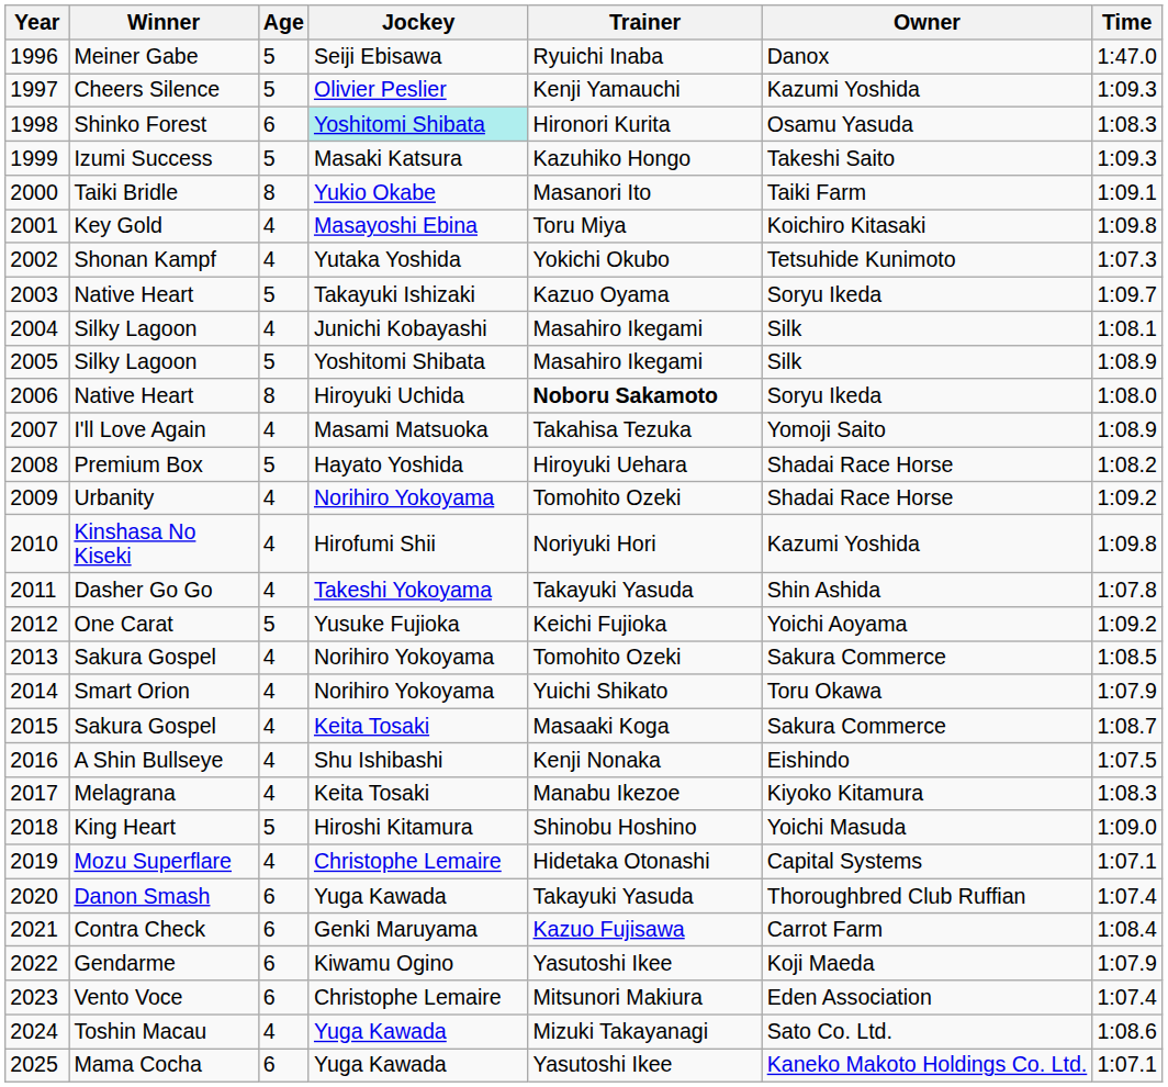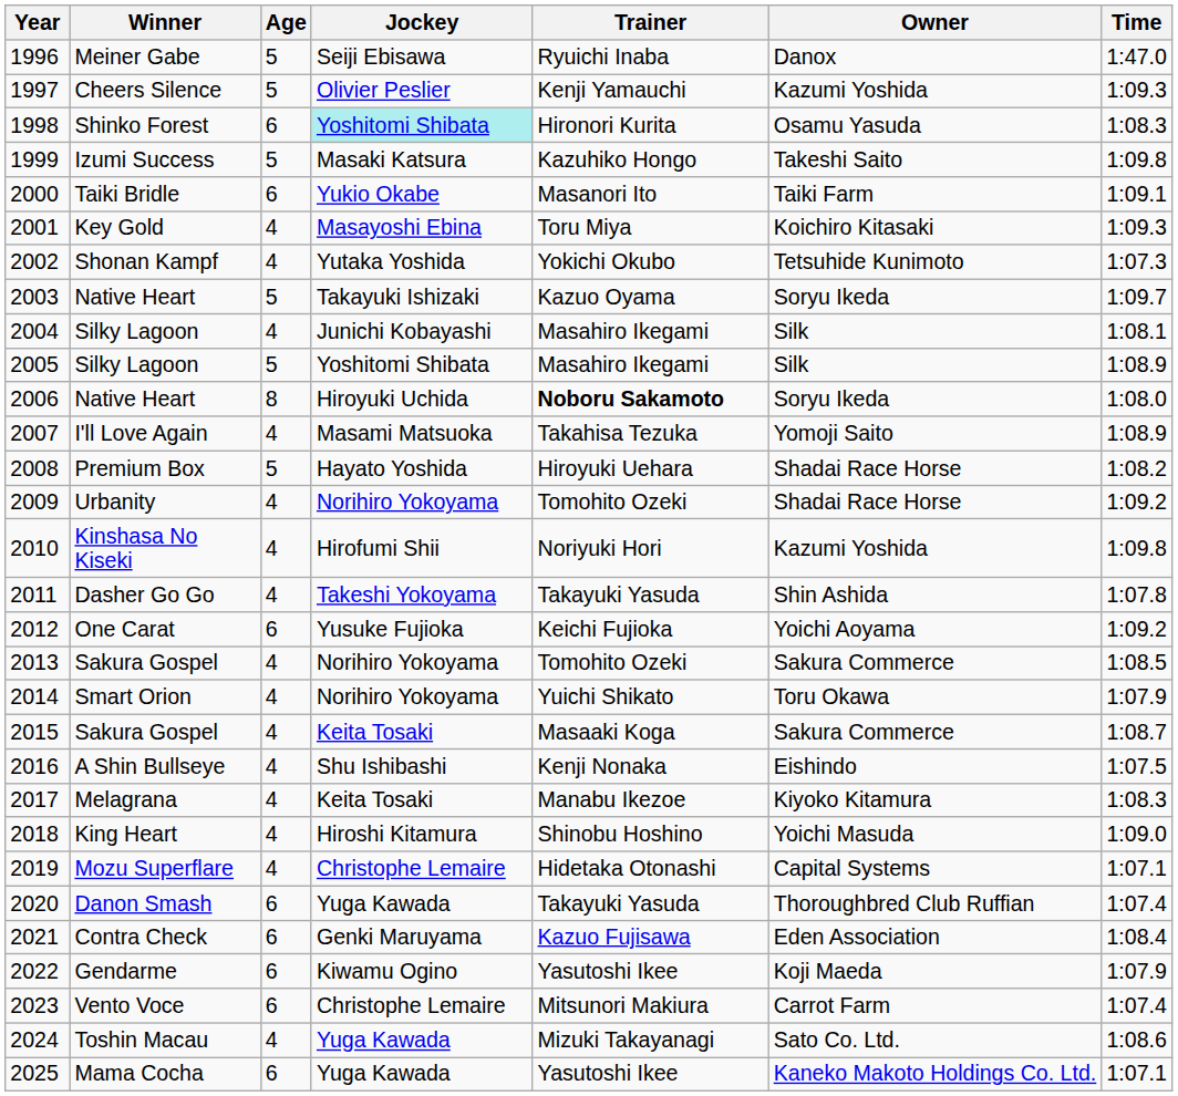 <table class="wikitable sortable" style="font-size:90%">
 <tr>
 <th width="36px">Year<br></th>
 <th width="120px">Winner<br></th>
 <th>Age<br></th>
 <th width="140px">Jockey<br></th>
 <th width="150px">Trainer<br></th>
 <th>Owner</th>
 <th>Time<br></th>
 </tr>
 <tr>
 <td>1996</td>
 <td>Meiner Gabe</td>
 <td>5</td>
 <td>Seiji Ebisawa</td>
 <td>Ryuichi Inaba</td>
 <td>Danox</td>
 <td>1:47.0</td>
 </tr>
 <tr>
 <td>1997</td>
 <td>Cheers Silence</td>
 <td>5</td>
 <td><a href='#'>Olivier Peslier</a></td>
 <td>Kenji Yamauchi</td>
 <td>Kazumi Yoshida</td>
 <td>1:09.3</td>
 </tr>
 <tr>
 <td>1998</td>
 <td>Shinko Forest</td>
 <td>6</td>
 <td style="background: paleturquoise;"><a href='#'>Yoshitomi Shibata</a></td>
 <td>Hironori Kurita</td>
 <td>Osamu Yasuda</td>
 <td>1:08.3</td>
 </tr>
 <tr>
 <td>1999</td>
 <td>Izumi Success</td>
 <td>5</td>
 <td>Masaki Katsura</td>
 <td>Kazuhiko Hongo</td>
 <td>Takeshi Saito</td>
-<td>1:09.3</td>
+<td>1:09.8</td>
 </tr>
 <tr>
 <td>2000</td>
 <td>Taiki Bridle</td>
-<td>8</td>
+<td>6</td>
 <td><a href='#'>Yukio Okabe</a></td>
 <td>Masanori Ito</td>
 <td>Taiki Farm</td>
 <td>1:09.1</td>
 </tr>
 <tr>
 <td>2001</td>
 <td>Key Gold</td>
 <td>4</td>
 <td><a href='#'>Masayoshi Ebina</a></td>
 <td>Toru Miya</td>
 <td>Koichiro Kitasaki</td>
-<td>1:09.8</td>
+<td>1:09.3</td>
 </tr>
 <tr>
 <td>2002</td>
 <td>Shonan Kampf</td>
 <td>4</td>
 <td>Yutaka Yoshida</td>
 <td>Yokichi Okubo</td>
 <td>Tetsuhide Kunimoto</td>
 <td>1:07.3</td>
 </tr>
 <tr>
 <td>2003</td>
 <td>Native Heart</td>
 <td>5</td>
 <td>Takayuki Ishizaki</td>
 <td>Kazuo Oyama</td>
 <td>Soryu Ikeda</td>
 <td>1:09.7</td>
 </tr>
 <tr>
 <td>2004</td>
 <td>Silky Lagoon</td>
 <td>4</td>
 <td>Junichi Kobayashi</td>
 <td>Masahiro Ikegami</td>
 <td>Silk</td>
 <td>1:08.1</td>
 </tr>
 <tr>
 <td>2005</td>
 <td>Silky Lagoon</td>
 <td>5</td>
 <td>Yoshitomi Shibata</td>
 <td>Masahiro Ikegami</td>
 <td>Silk</td>
 <td>1:08.9</td>
 </tr>
 <tr>
 <td>2006</td>
 <td>Native Heart</td>
 <td>8</td>
 <td>Hiroyuki Uchida</td>
 <td><strong>Noboru Sakamoto</strong></td>
 <td>Soryu Ikeda</td>
 <td>1:08.0</td>
 </tr>
 <tr>
 <td>2007</td>
 <td>I'll Love Again</td>
 <td>4</td>
 <td>Masami Matsuoka</td>
 <td>Takahisa Tezuka</td>
 <td>Yomoji Saito</td>
 <td>1:08.9</td>
 </tr>
 <tr>
 <td>2008</td>
 <td>Premium Box</td>
 <td>5</td>
 <td>Hayato Yoshida</td>
 <td>Hiroyuki Uehara</td>
 <td>Shadai Race Horse</td>
 <td>1:08.2</td>
 </tr>
 <tr>
 <td>2009</td>
 <td>Urbanity</td>
 <td>4</td>
 <td><a href='#'>Norihiro Yokoyama</a></td>
 <td>Tomohito Ozeki</td>
 <td>Shadai Race Horse</td>
 <td>1:09.2</td>
 </tr>
 <tr>
 <td>2010</td>
 <td><a href='#'>Kinshasa No Kiseki</a></td>
 <td>4</td>
 <td>Hirofumi Shii</td>
 <td>Noriyuki Hori</td>
 <td>Kazumi Yoshida</td>
 <td>1:09.8</td>
 </tr>
 <tr>
 <td>2011</td>
 <td>Dasher Go Go</td>
 <td>4</td>
 <td><a href='#'>Takeshi Yokoyama</a></td>
 <td>Takayuki Yasuda</td>
 <td>Shin Ashida</td>
 <td>1:07.8</td>
 </tr>
 <tr>
 <td>2012</td>
 <td>One Carat</td>
-<td>5</td>
+<td>6</td>
 <td>Yusuke Fujioka</td>
 <td>Keichi Fujioka</td>
 <td>Yoichi Aoyama</td>
 <td>1:09.2</td>
 </tr>
 <tr>
 <td>2013</td>
 <td>Sakura Gospel</td>
 <td>4</td>
 <td>Norihiro Yokoyama</td>
 <td>Tomohito Ozeki</td>
 <td>Sakura Commerce</td>
 <td>1:08.5</td>
 </tr>
 <tr>
 <td>2014</td>
 <td>Smart Orion</td>
 <td>4</td>
 <td>Norihiro Yokoyama</td>
 <td>Yuichi Shikato</td>
 <td>Toru Okawa</td>
 <td>1:07.9</td>
 </tr>
 <tr>
 <td>2015</td>
 <td>Sakura Gospel</td>
 <td>4</td>
 <td><a href='#'>Keita Tosaki</a></td>
 <td>Masaaki Koga</td>
 <td>Sakura Commerce</td>
 <td>1:08.7</td>
 </tr>
 <tr>
 <td>2016</td>
 <td>A Shin Bullseye</td>
 <td>4</td>
 <td>Shu Ishibashi</td>
 <td>Kenji Nonaka</td>
 <td>Eishindo</td>
 <td>1:07.5</td>
 </tr>
 <tr>
 <td>2017</td>
 <td>Melagrana</td>
 <td>4</td>
 <td>Keita Tosaki</td>
 <td>Manabu Ikezoe</td>
 <td>Kiyoko Kitamura</td>
 <td>1:08.3</td>
 </tr>
 <tr>
 <td>2018</td>
 <td>King Heart</td>
-<td>5</td>
+<td>4</td>
 <td>Hiroshi Kitamura</td>
 <td>Shinobu Hoshino</td>
 <td>Yoichi Masuda</td>
 <td>1:09.0</td>
 </tr>
 <tr>
 <td>2019</td>
 <td><a href='#'>Mozu Superflare</a></td>
 <td>4</td>
 <td><a href='#'>Christophe Lemaire</a></td>
 <td>Hidetaka Otonashi</td>
 <td>Capital Systems</td>
 <td>1:07.1</td>
 </tr>
 <tr>
 <td>2020</td>
 <td><a href='#'>Danon Smash</a></td>
 <td>6</td>
 <td>Yuga Kawada</td>
 <td>Takayuki Yasuda</td>
 <td>Thoroughbred Club Ruffian</td>
 <td>1:07.4</td>
 </tr>
 <tr>
 <td>2021</td>
 <td>Contra Check</td>
 <td>6</td>
 <td>Genki Maruyama</td>
 <td><a href='#'>Kazuo Fujisawa</a></td>
-<td>Carrot Farm</td>
+<td>Eden Association</td>
 <td>1:08.4</td>
 </tr>
 <tr>
 <td>2022</td>
 <td>Gendarme</td>
 <td>6</td>
 <td>Kiwamu Ogino</td>
 <td>Yasutoshi Ikee</td>
 <td>Koji Maeda</td>
 <td>1:07.9</td>
 </tr>
 <tr>
 <td>2023</td>
 <td>Vento Voce</td>
 <td>6</td>
 <td>Christophe Lemaire</td>
 <td>Mitsunori Makiura</td>
-<td>Eden Association</td>
+<td>Carrot Farm</td>
 <td>1:07.4</td>
 </tr>
 <tr>
 <td>2024</td>
 <td>Toshin Macau</td>
 <td>4</td>
 <td><a href='#'>Yuga Kawada</a></td>
 <td>Mizuki Takayanagi</td>
 <td>Sato Co. Ltd.</td>
 <td>1:08.6</td>
 </tr>
 <tr>
 <td>2025</td>
 <td>Mama Cocha</td>
 <td>6</td>
 <td>Yuga Kawada</td>
 <td>Yasutoshi Ikee</td>
 <td><a href='#'>Kaneko Makoto Holdings Co. Ltd.</a></td>
 <td>1:07.1</td>
 </tr>
 </table>
